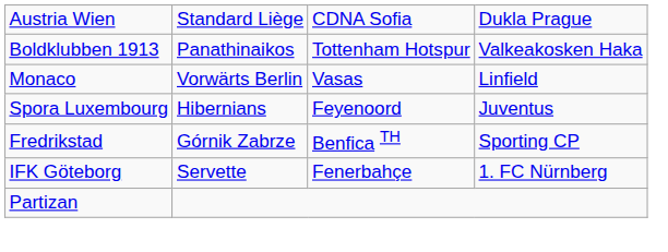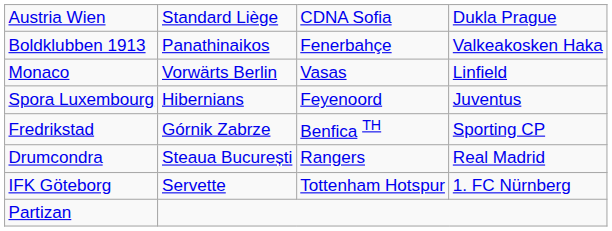 <table class="wikitable">
 <tr>
 <td> <a href='#'>Austria Wien</a> </td>
 <td> <a href='#'>Standard Liège</a> </td>
 <td> <a href='#'>CDNA Sofia</a> </td>
 <td> <a href='#'>Dukla Prague</a> </td>
 </tr>
 <tr>
 <td> <a href='#'>Boldklubben 1913</a> </td>
 <td> <a href='#'>Panathinaikos</a> </td>
-<td> <a href='#'>Tottenham Hotspur</a> </td>
+<td> <a href='#'>Fenerbahçe</a> </td>
 <td> <a href='#'>Valkeakosken Haka</a> </td>
 </tr>
 <tr>
 <td> <a href='#'>Monaco</a> </td>
 <td> <a href='#'>Vorwärts Berlin</a> </td>
 <td> <a href='#'>Vasas</a> </td>
 <td> <a href='#'>Linfield</a> </td>
 </tr>
 <tr>
 <td> <a href='#'>Spora Luxembourg</a> </td>
 <td> <a href='#'>Hibernians</a> </td>
 <td> <a href='#'>Feyenoord</a> </td>
 <td> <a href='#'>Juventus</a> </td>
 </tr>
 <tr>
 <td> <a href='#'>Fredrikstad</a> </td>
 <td> <a href='#'>Górnik Zabrze</a> </td>
 <td> <a href='#'>Benfica</a> <sup><a href='#'>TH</a></sup></td>
 <td> <a href='#'>Sporting CP</a> </td>
 </tr>
 <tr>
+<td> <a href='#'>Drumcondra</a> </td>
+<td> <a href='#'>Steaua București</a> </td>
+<td> <a href='#'>Rangers</a> </td>
+<td> <a href='#'>Real Madrid</a> </td>
+</tr>
+<tr>
 <td> <a href='#'>IFK Göteborg</a> </td>
 <td> <a href='#'>Servette</a> </td>
-<td> <a href='#'>Fenerbahçe</a> </td>
+<td> <a href='#'>Tottenham Hotspur</a> </td>
 <td> <a href='#'>1. FC Nürnberg</a> </td>
 </tr>
 <tr>
 <td> <a href='#'>Partizan</a> </td>
 </tr>
 </table>
